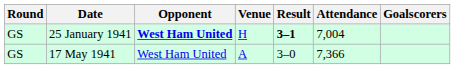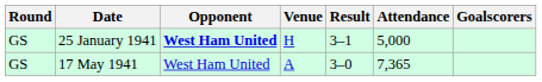 <table class="wikitable">
 <tr>
 <th>Round</th>
 <th>Date</th>
 <th>Opponent</th>
 <th>Venue</th>
 <th>Result</th>
 <th>Attendance</th>
 <th>Goalscorers</th>
 </tr>
 <tr style="background:#d0ffe3;">
 <td>GS</td>
 <td>25 January 1941</td>
 <td><strong><a href='#'>West Ham United</a></strong></td>
 <td><a href='#'>H</a></td>
-<td><strong>3–1</strong></td>
-<td>7,004</td>
+<td>3–1</td>
+<td>5,000</td>
 <td></td>
 </tr>
 <tr style="background:#d0ffe3;">
 <td>GS</td>
 <td>17 May 1941</td>
 <td><a href='#'>West Ham United</a></td>
 <td><a href='#'>A</a></td>
 <td>3–0</td>
-<td>7,366</td>
+<td>7,365</td>
 <td></td>
 </tr>
 </table>
